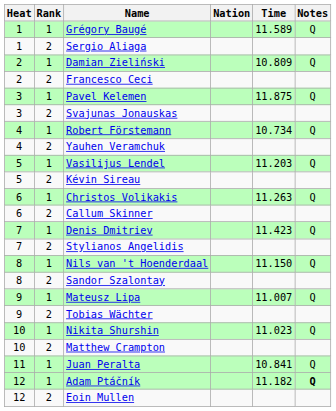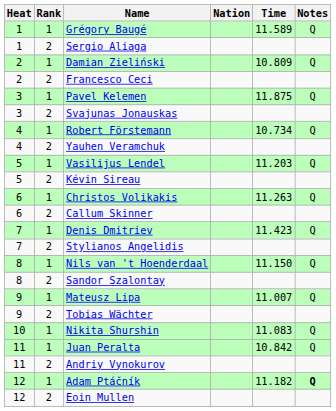 <table class="wikitable sortable" style="text-align:center">
 <tr>
 <th>Heat</th>
 <th>Rank</th>
 <th>Name</th>
 <th>Nation</th>
 <th>Time</th>
 <th>Notes</th>
 </tr>
 <tr bgcolor=bbffbb>
 <td>1</td>
 <td>1</td>
 <td align=left><a href='#'>Grégory Baugé</a></td>
 <td align=left></td>
 <td>11.589</td>
 <td>Q</td>
 </tr>
 <tr>
 <td>1</td>
 <td>2</td>
 <td align=left><a href='#'>Sergio Aliaga</a></td>
 <td align=left></td>
 <td></td>
 <td></td>
 </tr>
 <tr bgcolor=bbffbb>
 <td>2</td>
 <td>1</td>
 <td align=left><a href='#'>Damian Zieliński</a></td>
 <td align=left></td>
 <td>10.809</td>
 <td>Q</td>
 </tr>
 <tr>
 <td>2</td>
 <td>2</td>
 <td align=left><a href='#'>Francesco Ceci</a></td>
 <td align=left></td>
 <td></td>
 <td></td>
 </tr>
 <tr bgcolor=bbffbb>
 <td>3</td>
 <td>1</td>
 <td align=left><a href='#'>Pavel Kelemen</a></td>
 <td align=left></td>
 <td>11.875</td>
 <td>Q</td>
 </tr>
 <tr>
 <td>3</td>
 <td>2</td>
 <td align=left><a href='#'>Svajunas Jonauskas</a></td>
 <td align=left></td>
 <td></td>
 <td></td>
 </tr>
 <tr bgcolor=bbffbb>
 <td>4</td>
 <td>1</td>
 <td align=left><a href='#'>Robert Förstemann</a></td>
 <td align=left></td>
 <td>10.734</td>
 <td>Q</td>
 </tr>
 <tr>
 <td>4</td>
 <td>2</td>
 <td align=left><a href='#'>Yauhen Veramchuk</a></td>
 <td align=left></td>
 <td></td>
 <td></td>
 </tr>
 <tr bgcolor=bbffbb>
 <td>5</td>
 <td>1</td>
 <td align=left><a href='#'>Vasilijus Lendel</a></td>
 <td align=left></td>
 <td>11.203</td>
 <td>Q</td>
 </tr>
 <tr>
 <td>5</td>
 <td>2</td>
 <td align=left><a href='#'>Kévin Sireau</a></td>
 <td align=left></td>
 <td></td>
 <td></td>
 </tr>
 <tr bgcolor=bbffbb>
 <td>6</td>
 <td>1</td>
 <td align=left><a href='#'>Christos Volikakis</a></td>
 <td align=left></td>
 <td>11.263</td>
 <td>Q</td>
 </tr>
 <tr>
 <td>6</td>
 <td>2</td>
 <td align=left><a href='#'>Callum Skinner</a></td>
 <td align=left></td>
 <td></td>
 <td></td>
 </tr>
 <tr bgcolor=bbffbb>
 <td>7</td>
 <td>1</td>
 <td align=left><a href='#'>Denis Dmitriev</a></td>
 <td align=left></td>
 <td>11.423</td>
 <td>Q</td>
 </tr>
 <tr>
 <td>7</td>
 <td>2</td>
 <td align=left><a href='#'>Stylianos Angelidis</a></td>
 <td align=left></td>
 <td></td>
 <td></td>
 </tr>
 <tr bgcolor=bbffbb>
 <td>8</td>
 <td>1</td>
 <td align=left><a href='#'>Nils van 't Hoenderdaal</a></td>
 <td align=left></td>
 <td>11.150</td>
 <td>Q</td>
 </tr>
 <tr>
 <td>8</td>
 <td>2</td>
 <td align=left><a href='#'>Sandor Szalontay</a></td>
 <td align=left></td>
 <td></td>
 <td></td>
 </tr>
 <tr bgcolor=bbffbb>
 <td>9</td>
 <td>1</td>
 <td align=left><a href='#'>Mateusz Lipa</a></td>
 <td align=left></td>
 <td>11.007</td>
 <td>Q</td>
 </tr>
 <tr>
 <td>9</td>
 <td>2</td>
 <td align=left><a href='#'>Tobias Wächter</a></td>
 <td align=left></td>
 <td></td>
 <td></td>
 </tr>
 <tr bgcolor=bbffbb>
 <td>10</td>
 <td>1</td>
 <td align=left><a href='#'>Nikita Shurshin</a></td>
 <td align=left></td>
-<td>11.023</td>
+<td>11.083</td>
 <td>Q</td>
-</tr>
-<tr>
-<td>10</td>
-<td>2</td>
-<td align=left><a href='#'>Matthew Crampton</a></td>
-<td align=left></td>
-<td></td>
-<td></td>
 </tr>
 <tr bgcolor=bbffbb>
 <td>11</td>
 <td>1</td>
 <td align=left><a href='#'>Juan Peralta</a></td>
 <td align=left></td>
-<td>10.841</td>
+<td>10.842</td>
 <td>Q</td>
+</tr>
+<tr>
+<td>11</td>
+<td>2</td>
+<td align=left><a href='#'>Andriy Vynokurov</a></td>
+<td align=left></td>
+<td></td>
+<td></td>
 </tr>
 <tr bgcolor=bbffbb>
 <td>12</td>
 <td>1</td>
 <td align=left><a href='#'>Adam Ptáčník</a></td>
 <td align=left></td>
 <td>11.182</td>
 <td><strong>Q</strong></td>
 </tr>
 <tr>
 <td>12</td>
 <td>2</td>
 <td align=left><a href='#'>Eoin Mullen</a></td>
 <td align=left></td>
 <td></td>
 <td></td>
 </tr>
 </table>
